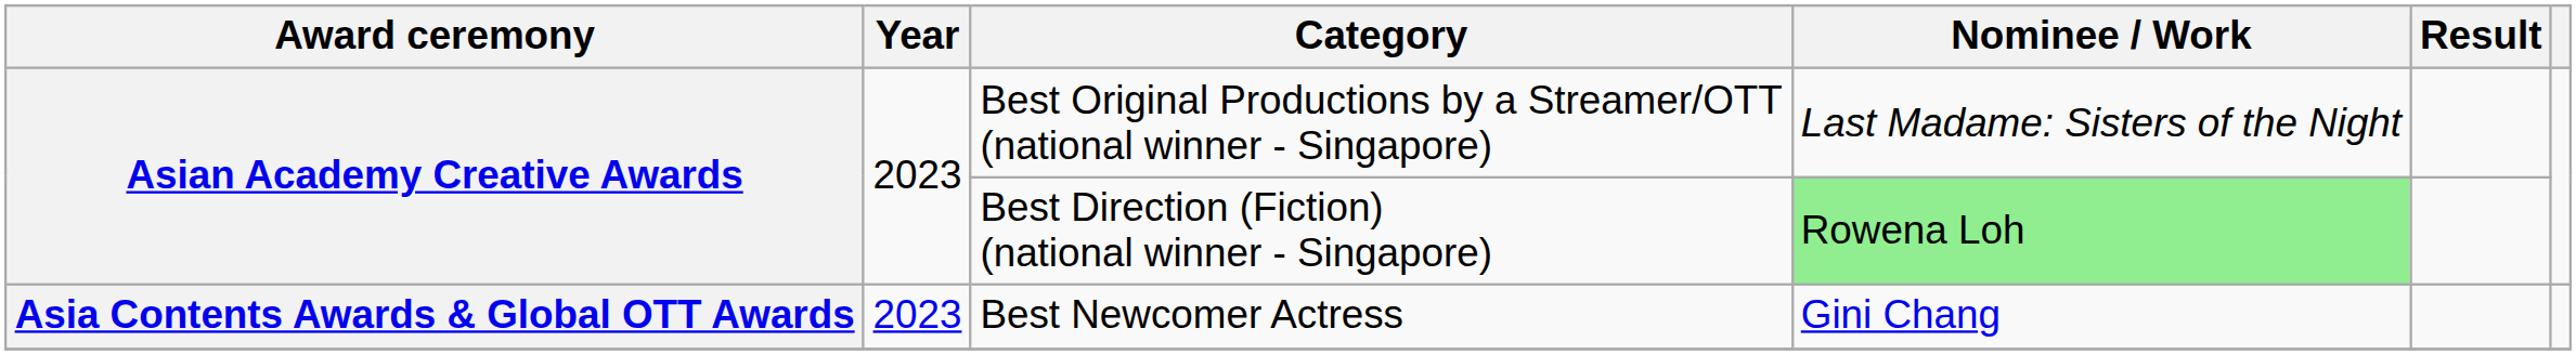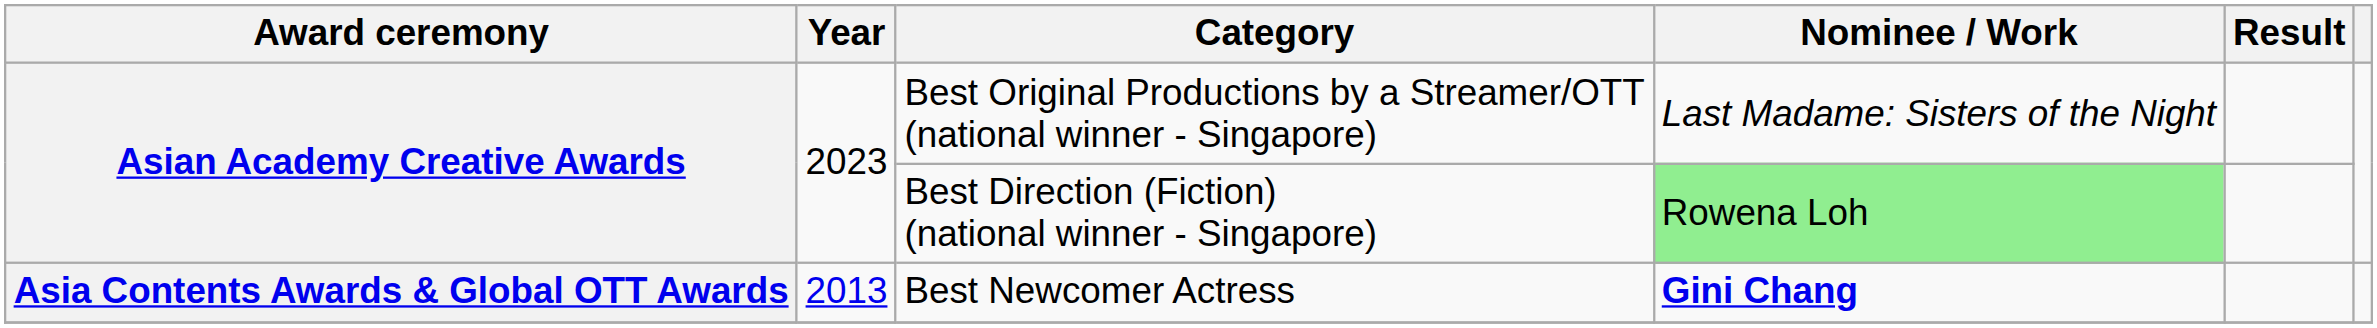 <table class="wikitable plainrowheaders sortable">
 <tr>
 <th scope="col">Award ceremony </th>
 <th scope="col">Year</th>
 <th scope="col">Category </th>
 <th scope="col">Nominee / Work</th>
 <th scope="col">Result</th>
 <th scope="col" class="unsortable"></th>
 </tr>
 <tr>
 <th rowspan="2" scope="row"><a href='#'>Asian Academy Creative Awards</a></th>
 <td rowspan="2" style="text-align:center">2023</td>
 <td>Best Original Productions by a Streamer/OTT<br>(national winner - Singapore)</td>
 <td><em>Last Madame: Sisters of the Night</em></td>
 <td></td>
 <td rowspan="2" style="text-align: center;"></td>
 </tr>
 <tr>
 <td>Best Direction (Fiction)<br>(national winner - Singapore)</td>
 <td style="background: lightgreen;">Rowena Loh</td>
 <td></td>
 </tr>
 <tr>
 <th rowspan="1" scope="row"><a href='#'>Asia Contents Awards & Global OTT Awards</a></th>
-<td rowspan="1" style="text-align:center"><a href='#'>2023</a></td>
+<td rowspan="1" style="text-align:center"><a href='#'>2013</a></td>
 <td>Best Newcomer Actress</td>
-<td><a href='#'>Gini Chang</a></td>
+<td><strong><a href='#'>Gini Chang</a></strong></td>
 <td></td>
 <td style="text-align: center;"></td>
 </tr>
 <tr>
 </tr>
 </table>
